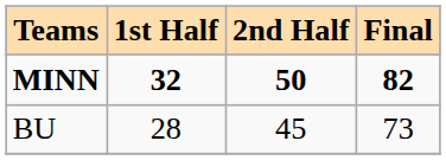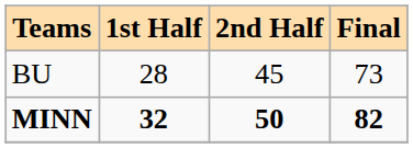 <table class="wikitable" align=right>
 <tr bgcolor=#ffdead align=center>
 <td><strong>Teams</strong></td>
 <td><strong>1st Half</strong></td>
 <td><strong>2nd Half</strong></td>
 <td><strong>Final</strong></td>
 </tr>
 <tr>
+<td>BU</td>
+<td align=center>28</td>
+<td align=center>45</td>
+<td align=center>73</td>
+</tr>
+<tr>
 <td><strong>MINN</strong></td>
 <td align=center><strong>32</strong></td>
 <td align=center><strong>50</strong></td>
 <td align=center><strong>82</strong></td>
 </tr>
 <tr>
-<td>BU</td>
-<td align=center>28</td>
-<td align=center>45</td>
-<td align=center>73</td>
-</tr>
-<tr>
 </tr>
 </table>
